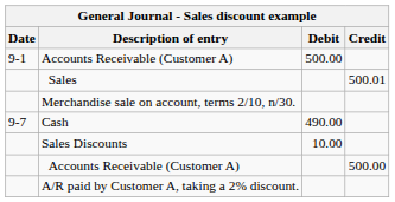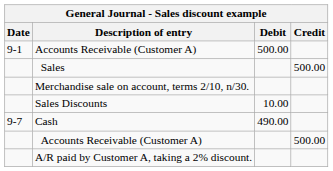 <table class="wikitable" style="float:right">
 <tr>
 <th colspan="4">General Journal - Sales discount example</th>
 </tr>
 <tr>
 <th>Date</th>
 <th>Description of entry</th>
 <th>Debit</th>
 <th>Credit</th>
 </tr>
 <tr>
 <td>9-1</td>
 <td>Accounts Receivable (Customer A)</td>
 <td align="right">500.00</td>
 <td></td>
 </tr>
 <tr>
 <td></td>
 <td>  Sales</td>
 <td></td>
-<td align="right">500.01</td>
+<td align="right">500.00</td>
 </tr>
 <tr>
 <td></td>
 <td>Merchandise sale on account, terms 2/10, n/30.</td>
 <td></td>
 <td></td>
 </tr>
 <tr>
+<td></td>
+<td>Sales Discounts</td>
+<td align="right">10.00</td>
+<td></td>
+</tr>
+<tr>
 <td>9-7</td>
 <td>Cash</td>
 <td align="right">490.00</td>
-<td></td>
-</tr>
-<tr>
-<td></td>
-<td>Sales Discounts</td>
-<td align="right">10.00</td>
 <td></td>
 </tr>
 <tr>
 <td></td>
 <td>  Accounts Receivable (Customer A)</td>
 <td></td>
 <td align="right">500.00</td>
 </tr>
 <tr>
 <td></td>
 <td>A/R paid by Customer A, taking a 2% discount.</td>
 <td></td>
 <td></td>
 </tr>
 </table>
